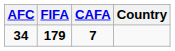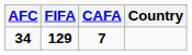 <table class="wikitable" style="text-align: center;">
 <tr>
 <th><a href='#'>AFC</a></th>
 <th><a href='#'>FIFA</a></th>
 <th><a href='#'>CAFA</a></th>
 <th>Country</th>
 </tr>
 <tr>
 <td><strong>34</strong></td>
-<td><strong>179</strong></td>
+<td><strong>129</strong></td>
 <td><strong>7</strong></td>
 <td align=left></td>
 </tr>
 </table>
